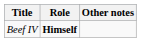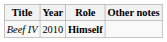 <table class="wikitable">
 <tr style="background:#b0c4de; text-align:center;">
 <th>Title</th>
+<th>Year</th>
 <th>Role</th>
 <th>Other notes</th>
 </tr>
 <tr>
 <td><em>Beef IV</em></td>
+<td>2010</td>
 <td><strong>Himself</strong></td>
 <td></td>
 </tr>
 </table>
